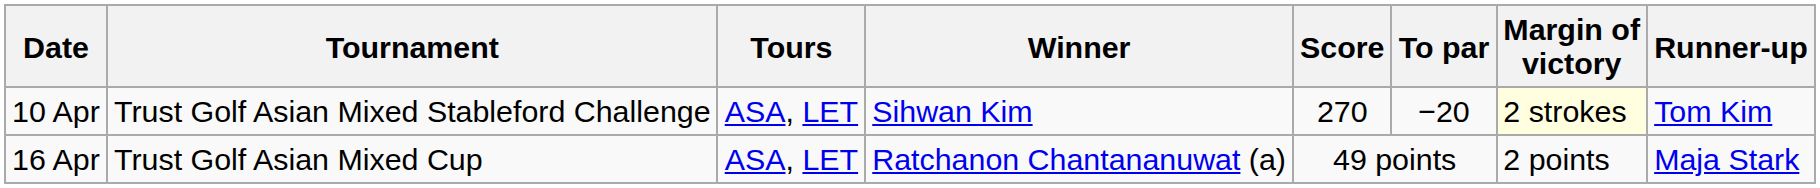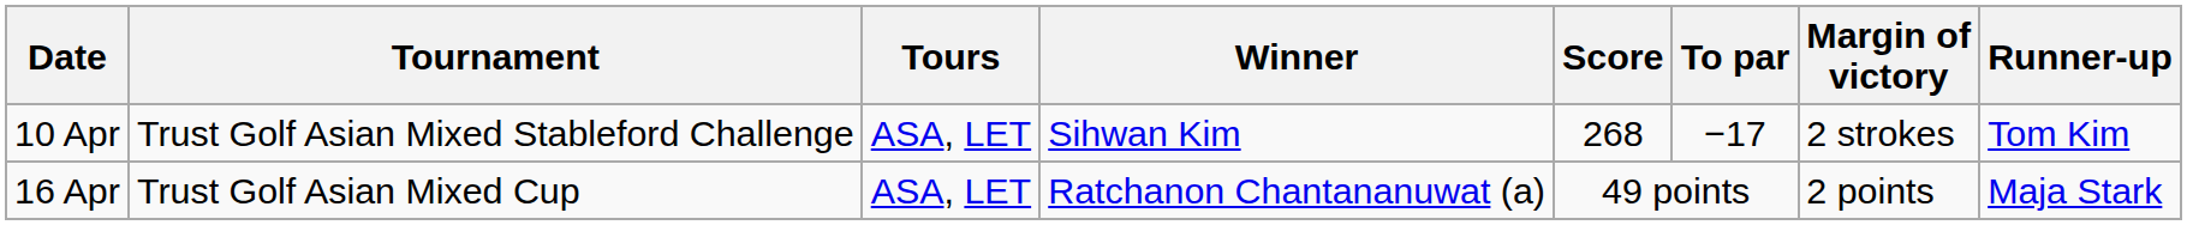 <table class=wikitable style="font-size:95%">
 <tr>
 <th>Date</th>
 <th>Tournament</th>
 <th>Tours</th>
 <th>Winner</th>
 <th>Score</th>
 <th>To par</th>
 <th>Margin of<br>victory</th>
 <th>Runner-up</th>
 </tr>
 <tr>
 <td>10 Apr</td>
 <td>Trust Golf Asian Mixed Stableford Challenge</td>
 <td><a href='#'>ASA</a>, <a href='#'>LET</a></td>
 <td> <a href='#'>Sihwan Kim</a></td>
-<td align=center>270</td>
-<td align=center>−20</td>
-<td style="background: lightyellow;">2 strokes</td>
+<td align=center>268</td>
+<td align=center>−17</td>
+<td>2 strokes</td>
 <td> <a href='#'>Tom Kim</a></td>
 </tr>
 <tr>
 <td>16 Apr</td>
 <td>Trust Golf Asian Mixed Cup</td>
 <td><a href='#'>ASA</a>, <a href='#'>LET</a></td>
 <td> <a href='#'>Ratchanon Chantananuwat</a> (a)</td>
 <td colspan=2 align=center>49 points</td>
 <td>2 points</td>
 <td> <a href='#'>Maja Stark</a></td>
 </tr>
 </table>
